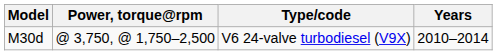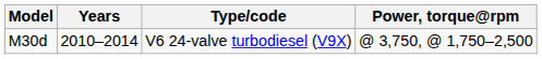 <table class="wikitable sortable collapsible">
 <tr>
 <th>Model</th>
+<th>Years</th>
+<th>Type/code</th>
 <th>Power, torque@rpm</th>
-<th>Type/code</th>
-<th>Years</th>
 </tr>
 <tr>
 <td>M30d</td>
+<td>2010–2014</td>
+<td> V6 24-valve <a href='#'>turbodiesel</a> (<a href='#'>V9X</a>)</td>
 <td> @ 3,750,  @ 1,750–2,500</td>
-<td> V6 24-valve <a href='#'>turbodiesel</a> (<a href='#'>V9X</a>)</td>
-<td>2010–2014</td>
 </tr>
 </table>
